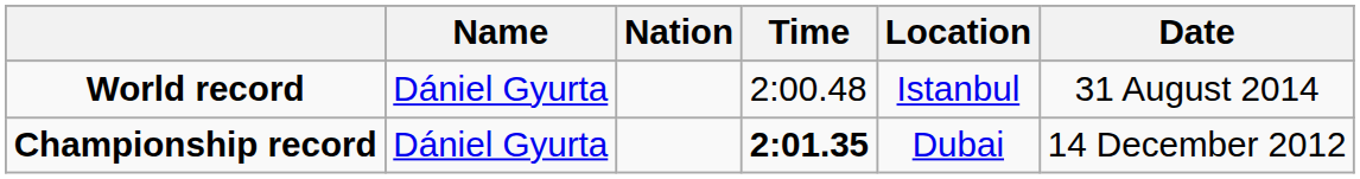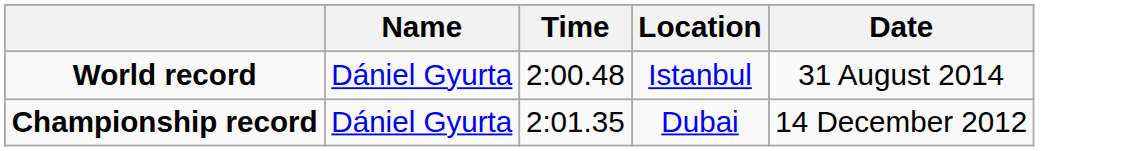 <table class=wikitable style=text-align:center>
 <tr>
 <th></th>
 <th>Name</th>
-<th>Nation</th>
 <th>Time</th>
 <th>Location</th>
 <th>Date</th>
 </tr>
 <tr>
 <td><strong>World record</strong></td>
 <td align=left><a href='#'>Dániel Gyurta</a></td>
-<td align=left></td>
 <td align=left>2:00.48</td>
 <td><a href='#'>Istanbul</a></td>
 <td>31 August 2014</td>
 </tr>
 <tr>
 <td><strong>Championship record</strong></td>
 <td align=left><a href='#'>Dániel Gyurta</a></td>
-<td align=left></td>
-<td align=left><strong>2:01.35</strong></td>
+<td align=left>2:01.35</td>
 <td><a href='#'>Dubai</a></td>
 <td>14 December 2012</td>
 </tr>
 </table>
